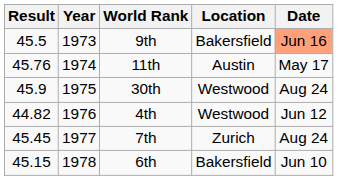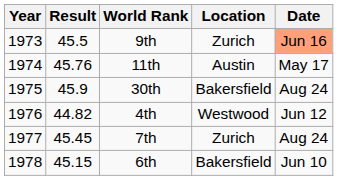 <table class=wikitable>
 <tr>
+<th>Year</th>
 <th>Result</th>
-<th>Year</th>
 <th>World Rank</th>
 <th>Location</th>
 <th>Date</th>
 </tr>
 <tr>
+<td>1973</td>
 <td align="center">45.5</td>
-<td>1973</td>
 <td align="center">9th</td>
-<td align="center">Bakersfield</td>
+<td align="center">Zurich</td>
 <td align="center" style="background: lightsalmon;">Jun 16</td>
 </tr>
 <tr>
+<td>1974</td>
 <td align="center">45.76</td>
-<td>1974</td>
 <td align="center">11th</td>
 <td align="center">Austin</td>
 <td align="center">May 17</td>
 </tr>
 <tr>
+<td>1975</td>
 <td align="center">45.9</td>
-<td>1975</td>
 <td align="center">30th</td>
-<td align="center">Westwood</td>
+<td align="center">Bakersfield</td>
 <td align="center">Aug 24</td>
 </tr>
 <tr>
+<td>1976</td>
 <td align="center">44.82</td>
-<td>1976</td>
 <td align="center">4th</td>
 <td align="center">Westwood</td>
 <td align="center">Jun 12</td>
 </tr>
 <tr>
+<td>1977</td>
 <td align="center">45.45</td>
-<td>1977</td>
 <td align="center">7th</td>
 <td align="center">Zurich</td>
 <td align="center">Aug 24</td>
 </tr>
 <tr>
+<td>1978</td>
 <td align="center">45.15</td>
-<td>1978</td>
 <td align="center">6th</td>
 <td align="center">Bakersfield</td>
 <td align="center">Jun 10</td>
 </tr>
 </table>
